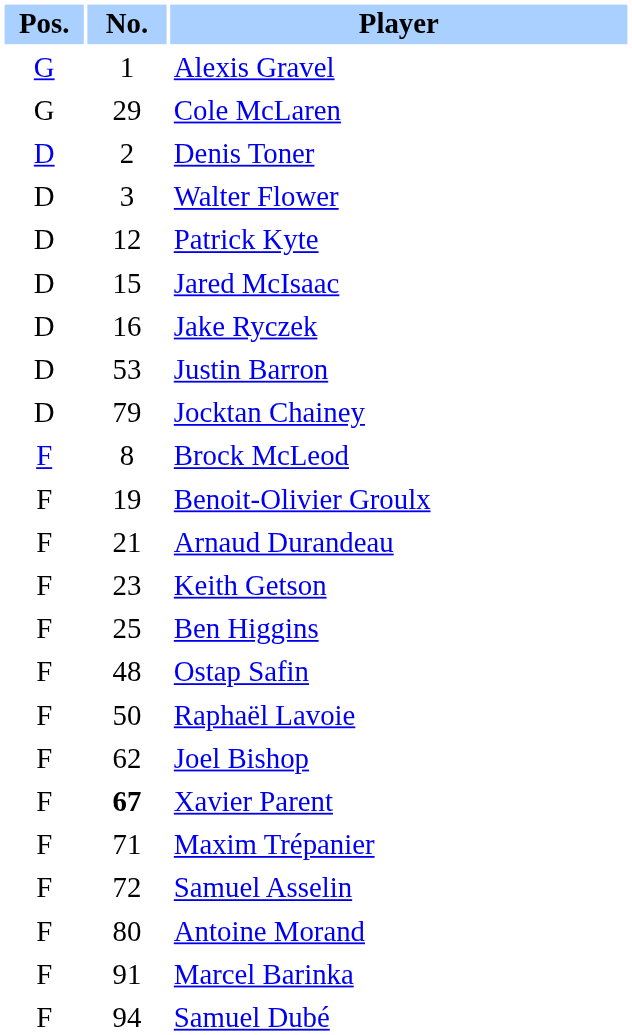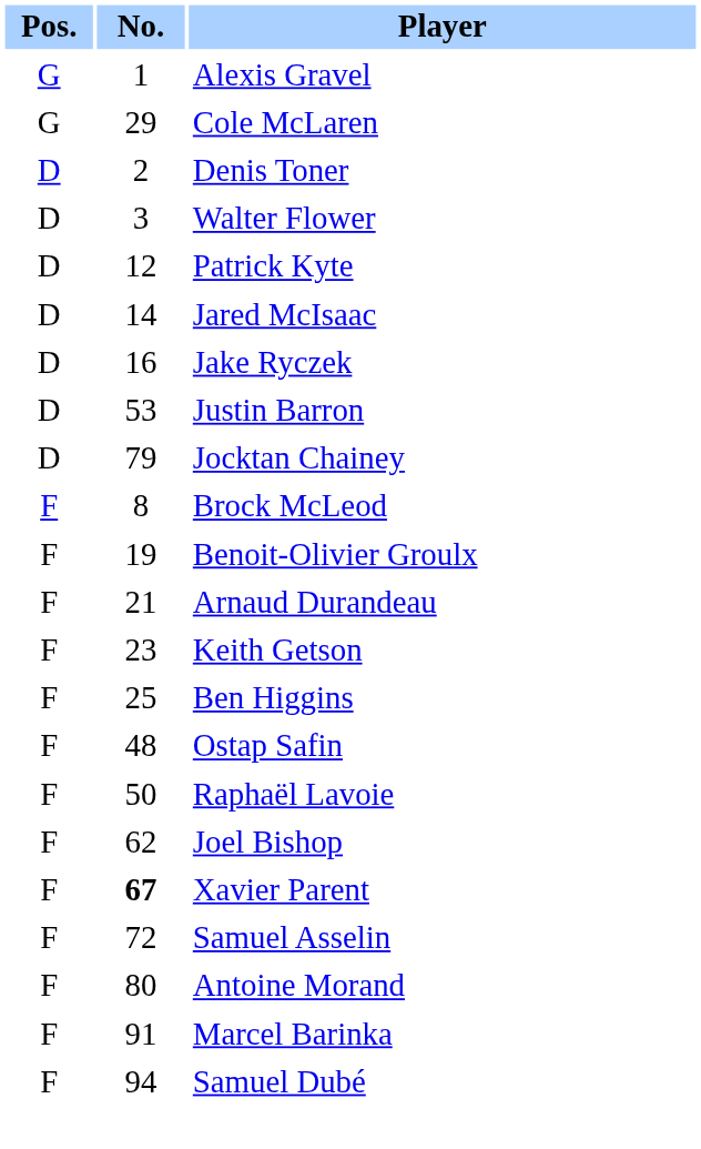 <table border="0" cellspacing="2" cellpadding="2">
 <tr bgcolor=AAD0FF>
 <th width=40>Pos.</th>
 <th width=40>No.</th>
 <th width=250>Player</th>
 </tr>
 <tr>
 <td style="text-align:center;"><a href='#'>G</a></td>
 <td style="text-align:center;">1</td>
 <td><a href='#'>Alexis Gravel</a></td>
 </tr>
 <tr>
 <td style="text-align:center;">G</td>
 <td style="text-align:center;">29</td>
 <td><a href='#'>Cole McLaren</a></td>
 </tr>
 <tr>
 <td style="text-align:center;"><a href='#'>D</a></td>
 <td style="text-align:center;">2</td>
 <td><a href='#'>Denis Toner</a></td>
 </tr>
 <tr>
 <td style="text-align:center;">D</td>
 <td style="text-align:center;">3</td>
 <td><a href='#'>Walter Flower</a><br></td>
 </tr>
 <tr>
 <td style="text-align:center;">D</td>
 <td style="text-align:center;">12</td>
 <td><a href='#'>Patrick Kyte</a></td>
 </tr>
 <tr>
 <td style="text-align:center;">D</td>
-<td style="text-align:center;">15</td>
+<td style="text-align:center;">14</td>
 <td><a href='#'>Jared McIsaac</a></td>
 </tr>
 <tr>
 <td style="text-align:center;">D</td>
 <td style="text-align:center;">16</td>
 <td><a href='#'>Jake Ryczek</a></td>
 </tr>
 <tr>
 <td style="text-align:center;">D</td>
 <td style="text-align:center;">53</td>
 <td><a href='#'>Justin Barron</a></td>
 </tr>
 <tr>
 <td style="text-align:center;">D</td>
 <td style="text-align:center;">79</td>
 <td><a href='#'>Jocktan Chainey</a></td>
 </tr>
 <tr>
 <td style="text-align:center;"><a href='#'>F</a></td>
 <td style="text-align:center;">8</td>
 <td><a href='#'>Brock McLeod</a></td>
 </tr>
 <tr>
 <td style="text-align:center;">F</td>
 <td style="text-align:center;">19</td>
 <td><a href='#'>Benoit-Olivier Groulx</a></td>
 </tr>
 <tr>
 <td style="text-align:center;">F</td>
 <td style="text-align:center;">21</td>
 <td><a href='#'>Arnaud Durandeau</a></td>
 </tr>
 <tr>
 <td style="text-align:center;">F</td>
 <td style="text-align:center;">23</td>
 <td><a href='#'>Keith Getson</a></td>
 </tr>
 <tr>
 <td style="text-align:center;">F</td>
 <td style="text-align:center;">25</td>
 <td><a href='#'>Ben Higgins</a></td>
 </tr>
 <tr>
 <td style="text-align:center;">F</td>
 <td style="text-align:center;">48</td>
 <td><a href='#'>Ostap Safin</a></td>
 </tr>
 <tr>
 <td style="text-align:center;">F</td>
 <td style="text-align:center;">50</td>
 <td><a href='#'>Raphaël Lavoie</a></td>
 </tr>
 <tr>
 <td style="text-align:center;">F</td>
 <td style="text-align:center;">62</td>
 <td><a href='#'>Joel Bishop</a></td>
 </tr>
 <tr>
 <td style="text-align:center;">F</td>
 <td style="text-align:center;"><strong>67</strong></td>
 <td><a href='#'>Xavier Parent</a></td>
 </tr>
 <tr>
 <td style="text-align:center;">F</td>
-<td style="text-align:center;">71</td>
-<td><a href='#'>Maxim Trépanier</a></td>
-</tr>
-<tr>
-<td style="text-align:center;">F</td>
 <td style="text-align:center;">72</td>
 <td><a href='#'>Samuel Asselin</a></td>
 </tr>
 <tr>
 <td style="text-align:center;">F</td>
 <td style="text-align:center;">80</td>
 <td><a href='#'>Antoine Morand</a></td>
 </tr>
 <tr>
 <td style="text-align:center;">F</td>
 <td style="text-align:center;">91</td>
 <td><a href='#'>Marcel Barinka</a></td>
 </tr>
 <tr>
 <td style="text-align:center;">F</td>
 <td style="text-align:center;">94</td>
 <td><a href='#'>Samuel Dubé</a></td>
 </tr>
 </table>
